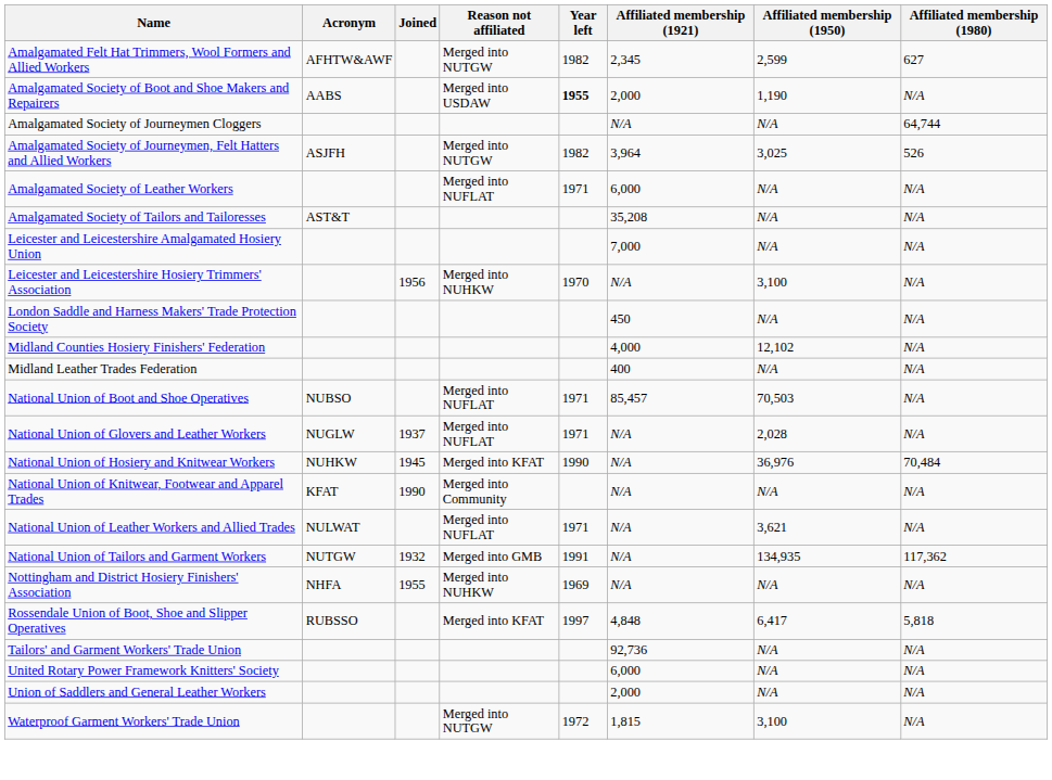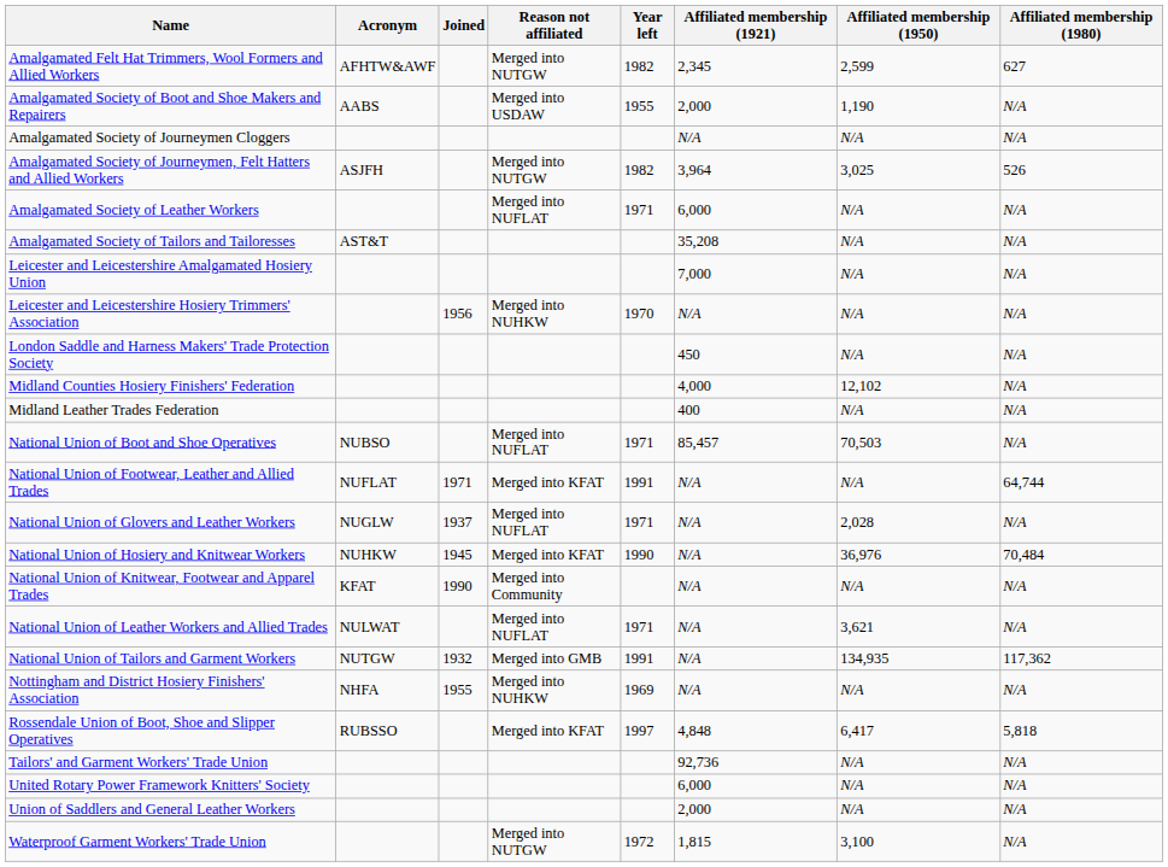 <table class="wikitable sortable">
 <tr>
 <th>Name</th>
 <th>Acronym</th>
 <th>Joined</th>
 <th>Reason not affiliated</th>
 <th>Year left</th>
 <th>Affiliated membership (1921)</th>
 <th>Affiliated membership (1950)</th>
 <th>Affiliated membership (1980)</th>
 </tr>
 <tr>
 <td><a href='#'>Amalgamated Felt Hat Trimmers, Wool Formers and Allied Workers</a></td>
 <td>AFHTW&AWF</td>
 <td></td>
 <td>Merged into NUTGW</td>
 <td>1982</td>
 <td>2,345</td>
 <td>2,599</td>
 <td>627</td>
 </tr>
 <tr>
 <td><a href='#'>Amalgamated Society of Boot and Shoe Makers and Repairers</a></td>
 <td>AABS</td>
 <td></td>
 <td>Merged into USDAW</td>
-<td><strong>1955</strong></td>
+<td>1955</td>
 <td>2,000</td>
 <td>1,190</td>
 <td><em>N/A</em></td>
 </tr>
 <tr>
 <td>Amalgamated Society of Journeymen Cloggers</td>
 <td></td>
 <td></td>
 <td></td>
 <td></td>
 <td><em>N/A</em></td>
 <td><em>N/A</em></td>
-<td>64,744</td>
+<td><em>N/A</em></td>
 </tr>
 <tr>
 <td><a href='#'>Amalgamated Society of Journeymen, Felt Hatters and Allied Workers</a></td>
 <td>ASJFH</td>
 <td></td>
 <td>Merged into NUTGW</td>
 <td>1982</td>
 <td>3,964</td>
 <td>3,025</td>
 <td>526</td>
 </tr>
 <tr>
 <td><a href='#'>Amalgamated Society of Leather Workers</a></td>
 <td></td>
 <td></td>
 <td>Merged into NUFLAT</td>
 <td>1971</td>
 <td>6,000</td>
 <td><em>N/A</em></td>
 <td><em>N/A</em></td>
 </tr>
 <tr>
 <td><a href='#'>Amalgamated Society of Tailors and Tailoresses</a></td>
 <td>AST&T</td>
 <td></td>
 <td></td>
 <td></td>
 <td>35,208</td>
 <td><em>N/A</em></td>
 <td><em>N/A</em></td>
 </tr>
 <tr>
 <td><a href='#'>Leicester and Leicestershire Amalgamated Hosiery Union</a></td>
 <td></td>
 <td></td>
 <td></td>
 <td></td>
 <td>7,000</td>
 <td><em>N/A</em></td>
 <td><em>N/A</em></td>
 </tr>
 <tr>
 <td><a href='#'>Leicester and Leicestershire Hosiery Trimmers' Association</a></td>
 <td></td>
 <td>1956</td>
 <td>Merged into NUHKW</td>
 <td>1970</td>
 <td><em>N/A</em></td>
-<td>3,100</td>
+<td><em>N/A</em></td>
 <td><em>N/A</em></td>
 </tr>
 <tr>
 <td><a href='#'>London Saddle and Harness Makers' Trade Protection Society</a></td>
 <td></td>
 <td></td>
 <td></td>
 <td></td>
 <td>450</td>
 <td><em>N/A</em></td>
 <td><em>N/A</em></td>
 </tr>
 <tr>
 <td><a href='#'>Midland Counties Hosiery Finishers' Federation</a></td>
 <td></td>
 <td></td>
 <td></td>
 <td></td>
 <td>4,000</td>
 <td>12,102</td>
 <td><em>N/A</em></td>
 </tr>
 <tr>
 <td>Midland Leather Trades Federation</td>
 <td></td>
 <td></td>
 <td></td>
 <td></td>
 <td>400</td>
 <td><em>N/A</em></td>
 <td><em>N/A</em></td>
 </tr>
 <tr>
 <td><a href='#'>National Union of Boot and Shoe Operatives</a></td>
 <td>NUBSO</td>
 <td></td>
 <td>Merged into NUFLAT</td>
 <td>1971</td>
 <td>85,457</td>
 <td>70,503</td>
 <td><em>N/A</em></td>
+</tr>
+<tr>
+<td><a href='#'>National Union of Footwear, Leather and Allied Trades</a></td>
+<td>NUFLAT</td>
+<td>1971</td>
+<td>Merged into KFAT</td>
+<td>1991</td>
+<td><em>N/A</em></td>
+<td><em>N/A</em></td>
+<td>64,744</td>
 </tr>
 <tr>
 <td><a href='#'>National Union of Glovers and Leather Workers</a></td>
 <td>NUGLW</td>
 <td>1937</td>
 <td>Merged into NUFLAT</td>
 <td>1971</td>
 <td><em>N/A</em></td>
 <td>2,028</td>
 <td><em>N/A</em></td>
 </tr>
 <tr>
 <td><a href='#'>National Union of Hosiery and Knitwear Workers</a></td>
 <td>NUHKW</td>
 <td>1945</td>
 <td>Merged into KFAT</td>
 <td>1990</td>
 <td><em>N/A</em></td>
 <td>36,976</td>
 <td>70,484</td>
 </tr>
 <tr>
 <td><a href='#'>National Union of Knitwear, Footwear and Apparel Trades</a></td>
 <td>KFAT</td>
 <td>1990</td>
 <td>Merged into Community</td>
 <td></td>
 <td><em>N/A</em></td>
 <td><em>N/A</em></td>
 <td><em>N/A</em></td>
 </tr>
 <tr>
 <td><a href='#'>National Union of Leather Workers and Allied Trades</a></td>
 <td>NULWAT</td>
 <td></td>
 <td>Merged into NUFLAT</td>
 <td>1971</td>
 <td><em>N/A</em></td>
 <td>3,621</td>
 <td><em>N/A</em></td>
 </tr>
 <tr>
 <td><a href='#'>National Union of Tailors and Garment Workers</a></td>
 <td>NUTGW</td>
 <td>1932</td>
 <td>Merged into GMB</td>
 <td>1991</td>
 <td><em>N/A</em></td>
 <td>134,935</td>
 <td>117,362</td>
 </tr>
 <tr>
 <td><a href='#'>Nottingham and District Hosiery Finishers' Association</a></td>
 <td>NHFA</td>
 <td>1955</td>
 <td>Merged into NUHKW</td>
 <td>1969</td>
 <td><em>N/A</em></td>
 <td><em>N/A</em></td>
 <td><em>N/A</em></td>
 </tr>
 <tr>
 <td><a href='#'>Rossendale Union of Boot, Shoe and Slipper Operatives</a></td>
 <td>RUBSSO</td>
 <td></td>
 <td>Merged into KFAT</td>
 <td>1997</td>
 <td>4,848</td>
 <td>6,417</td>
 <td>5,818</td>
 </tr>
 <tr>
 <td><a href='#'>Tailors' and Garment Workers' Trade Union</a></td>
 <td></td>
 <td></td>
 <td></td>
 <td></td>
 <td>92,736</td>
 <td><em>N/A</em></td>
 <td><em>N/A</em></td>
 </tr>
 <tr>
 <td><a href='#'>United Rotary Power Framework Knitters' Society</a></td>
 <td></td>
 <td></td>
 <td></td>
 <td></td>
 <td>6,000</td>
 <td><em>N/A</em></td>
 <td><em>N/A</em></td>
 </tr>
 <tr>
 <td><a href='#'>Union of Saddlers and General Leather Workers</a></td>
 <td></td>
 <td></td>
 <td></td>
 <td></td>
 <td>2,000</td>
 <td><em>N/A</em></td>
 <td><em>N/A</em></td>
 </tr>
 <tr>
 <td><a href='#'>Waterproof Garment Workers' Trade Union</a></td>
 <td></td>
 <td></td>
 <td>Merged into NUTGW</td>
 <td>1972</td>
 <td>1,815</td>
 <td>3,100</td>
 <td><em>N/A</em></td>
 </tr>
 </table>
